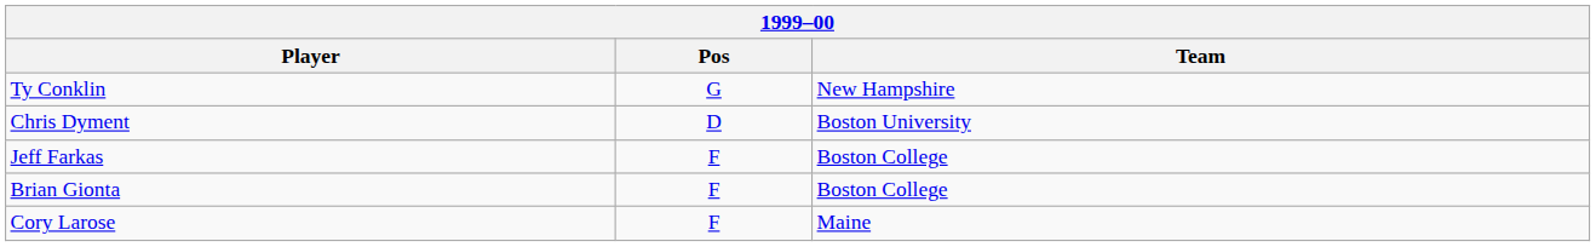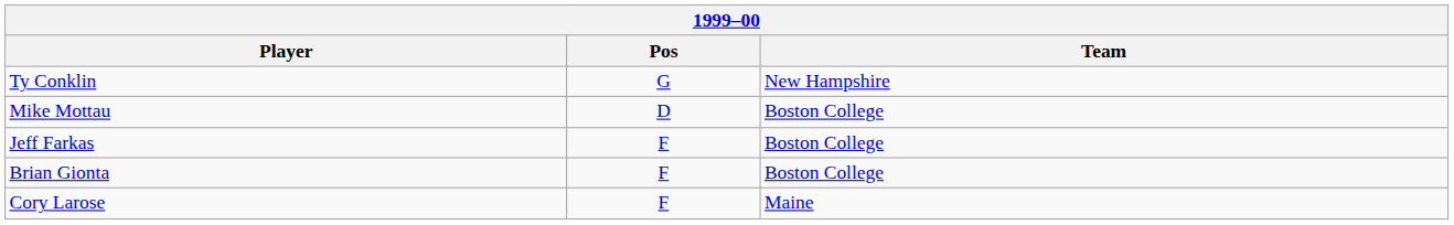 <table class="wikitable" width=95%>
 <tr>
 <th colspan=3><a href='#'>1999–00</a></th>
 </tr>
 <tr>
 <th>Player</th>
 <th>Pos</th>
 <th>Team</th>
 </tr>
 <tr>
 <td><a href='#'>Ty Conklin</a></td>
 <td align=center><a href='#'>G</a></td>
 <td><a href='#'>New Hampshire</a></td>
 </tr>
 <tr>
-<td><a href='#'>Chris Dyment</a></td>
+<td><a href='#'>Mike Mottau</a></td>
 <td align=center><a href='#'>D</a></td>
-<td><a href='#'>Boston University</a></td>
+<td><a href='#'>Boston College</a></td>
 </tr>
 <tr>
 <td><a href='#'>Jeff Farkas</a></td>
 <td align=center><a href='#'>F</a></td>
 <td><a href='#'>Boston College</a></td>
 </tr>
 <tr>
 <td><a href='#'>Brian Gionta</a></td>
 <td align=center><a href='#'>F</a></td>
 <td><a href='#'>Boston College</a></td>
 </tr>
 <tr>
 <td><a href='#'>Cory Larose</a></td>
 <td align=center><a href='#'>F</a></td>
 <td><a href='#'>Maine</a></td>
 </tr>
 </table>
